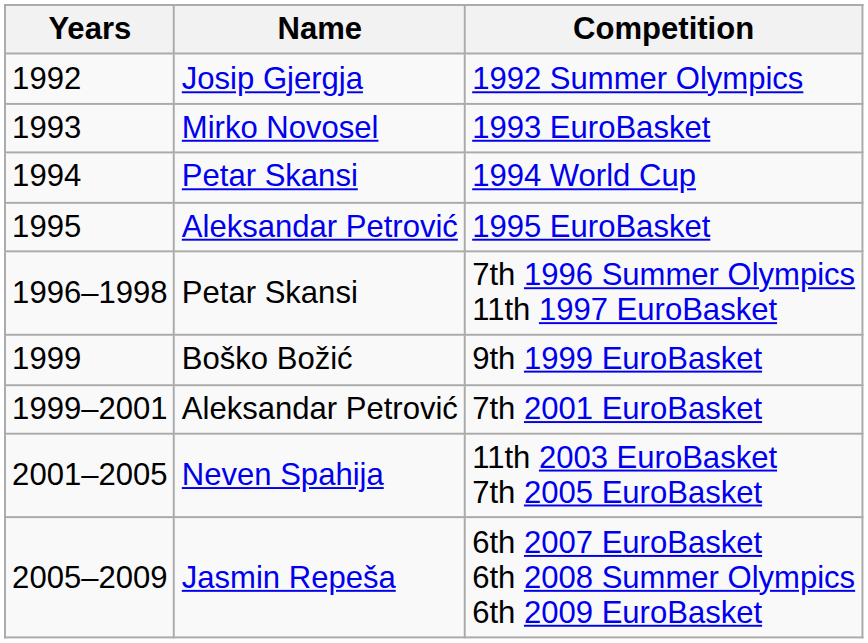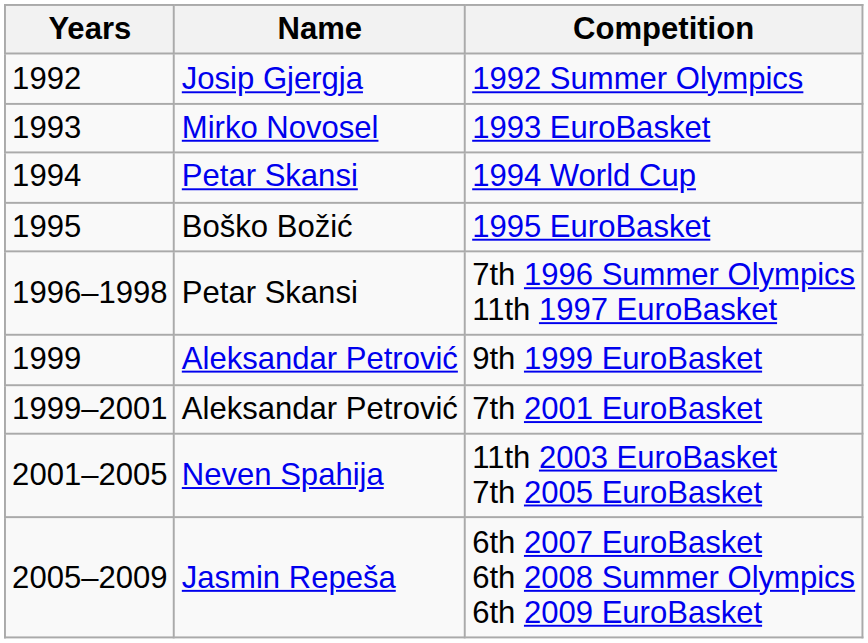 <table class="wikitable">
 <tr>
 <th>Years</th>
 <th>Name</th>
 <th>Competition</th>
 </tr>
 <tr>
 <td>1992</td>
 <td><a href='#'>Josip Gjergja</a></td>
 <td> <a href='#'>1992 Summer Olympics</a></td>
 </tr>
 <tr>
 <td>1993</td>
 <td><a href='#'>Mirko Novosel</a></td>
 <td> <a href='#'>1993 EuroBasket</a></td>
 </tr>
 <tr>
 <td>1994</td>
 <td><a href='#'>Petar Skansi</a></td>
 <td> <a href='#'>1994 World Cup</a></td>
 </tr>
 <tr>
 <td>1995</td>
-<td><a href='#'>Aleksandar Petrović</a></td>
+<td>Boško Božić</td>
 <td> <a href='#'>1995 EuroBasket</a></td>
 </tr>
 <tr>
 <td>1996–1998</td>
 <td>Petar Skansi</td>
 <td>7th <a href='#'>1996 Summer Olympics</a><br>11th <a href='#'>1997 EuroBasket</a></td>
 </tr>
 <tr>
 <td>1999</td>
-<td>Boško Božić</td>
+<td><a href='#'>Aleksandar Petrović</a></td>
 <td>9th <a href='#'>1999 EuroBasket</a></td>
 </tr>
 <tr>
 <td>1999–2001</td>
 <td>Aleksandar Petrović</td>
 <td>7th <a href='#'>2001 EuroBasket</a></td>
 </tr>
 <tr>
 <td>2001–2005</td>
 <td><a href='#'>Neven Spahija</a></td>
 <td>11th <a href='#'>2003 EuroBasket</a><br>7th <a href='#'>2005 EuroBasket</a></td>
 </tr>
 <tr>
 <td>2005–2009</td>
 <td><a href='#'>Jasmin Repeša</a></td>
 <td>6th <a href='#'>2007 EuroBasket</a><br>6th <a href='#'>2008 Summer Olympics</a> <br>6th <a href='#'>2009 EuroBasket</a></td>
 </tr>
 </table>
